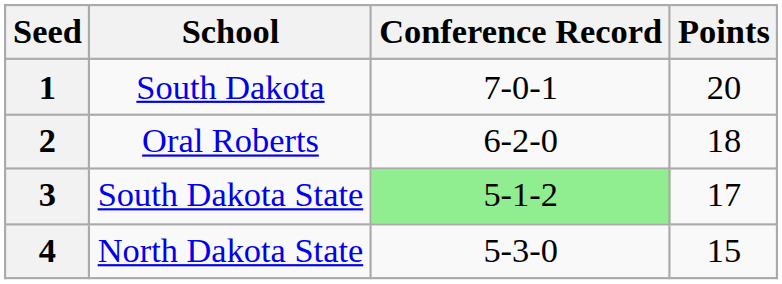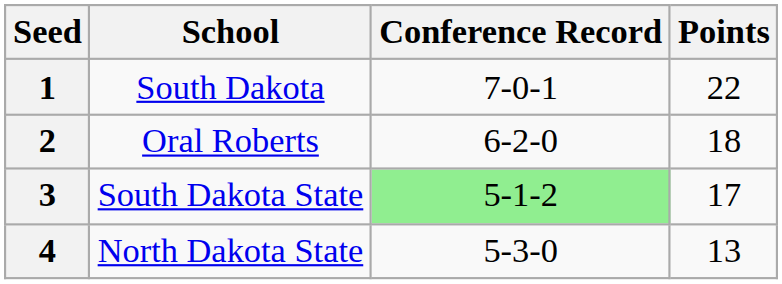 <table class="wikitable" style="text-align:center">
 <tr>
 <th>Seed</th>
 <th>School</th>
 <th>Conference Record</th>
 <th>Points</th>
 </tr>
 <tr>
 <th>1</th>
 <td><a href='#'>South Dakota</a></td>
 <td>7-0-1</td>
-<td>20</td>
+<td>22</td>
 </tr>
 <tr>
 <th>2</th>
 <td><a href='#'>Oral Roberts</a></td>
 <td>6-2-0</td>
 <td>18</td>
 </tr>
 <tr>
 <th>3</th>
 <td><a href='#'>South Dakota State</a></td>
 <td style="background: lightgreen;">5-1-2</td>
 <td>17</td>
 </tr>
 <tr>
 <th>4</th>
 <td><a href='#'>North Dakota State</a></td>
 <td>5-3-0</td>
-<td>15</td>
+<td>13</td>
 </tr>
 </table>
